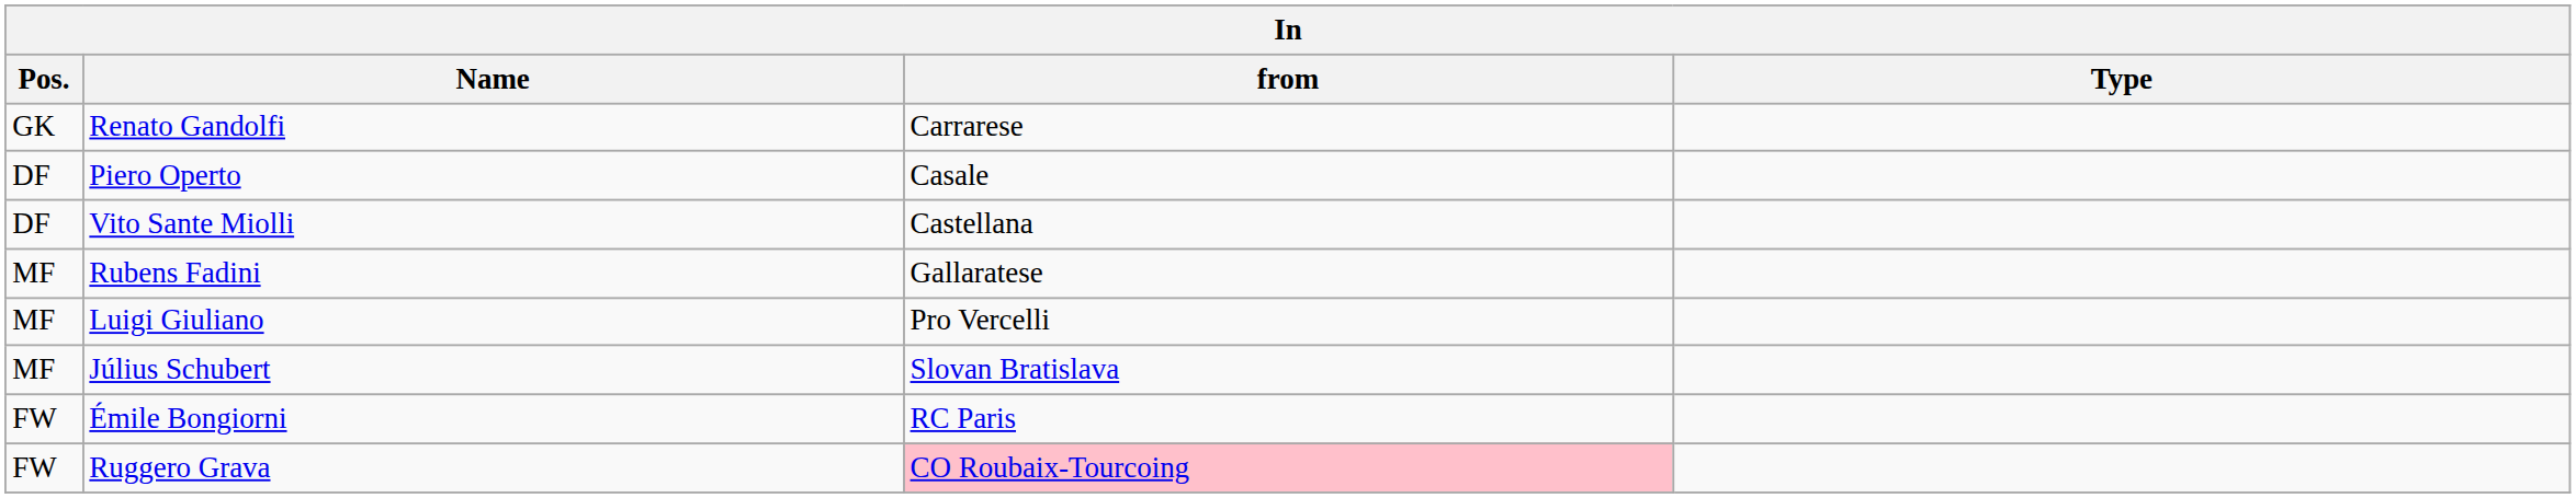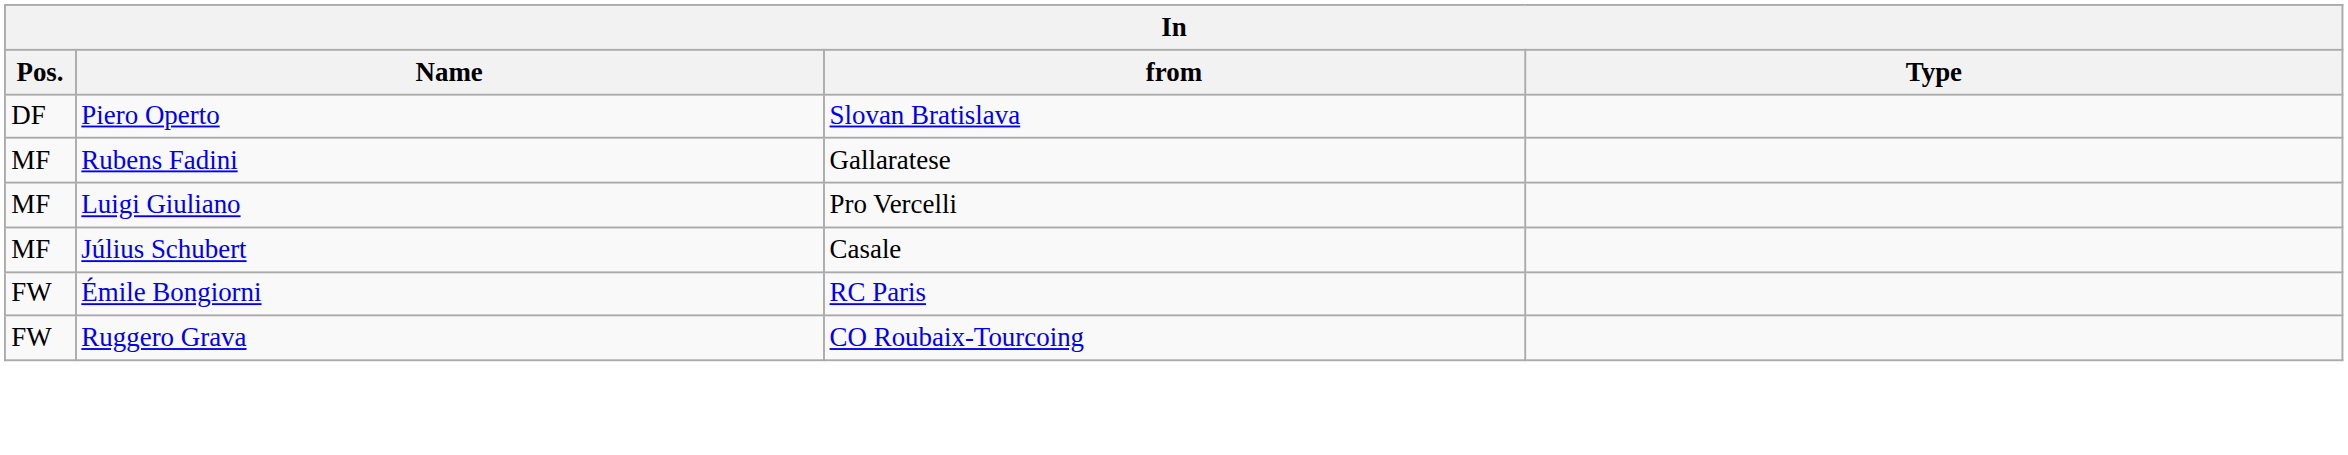 <table class="wikitable" style="font-size:90%;width:99%;">
 <tr>
 <th colspan="4">In</th>
 </tr>
 <tr>
 <th width=3%>Pos.</th>
 <th width=32%>Name</th>
 <th width=30%>from</th>
 <th width=35%>Type</th>
 </tr>
 <tr>
-<td>GK</td>
-<td><a href='#'>Renato Gandolfi</a></td>
-<td>Carrarese</td>
-<td></td>
-</tr>
-<tr>
 <td>DF</td>
 <td><a href='#'>Piero Operto</a></td>
-<td>Casale</td>
-<td></td>
-</tr>
-<tr>
-<td>DF</td>
-<td><a href='#'>Vito Sante Miolli</a></td>
-<td>Castellana</td>
+<td><a href='#'>Slovan Bratislava</a></td>
 <td></td>
 </tr>
 <tr>
 <td>MF</td>
 <td><a href='#'>Rubens Fadini</a></td>
 <td>Gallaratese</td>
 <td></td>
 </tr>
 <tr>
 <td>MF</td>
 <td><a href='#'>Luigi Giuliano</a></td>
 <td>Pro Vercelli</td>
 <td></td>
 </tr>
 <tr>
 <td>MF</td>
 <td><a href='#'>Július Schubert</a></td>
-<td><a href='#'>Slovan Bratislava</a></td>
+<td>Casale</td>
 <td></td>
 </tr>
 <tr>
 <td>FW</td>
 <td><a href='#'>Émile Bongiorni</a></td>
 <td><a href='#'>RC Paris</a></td>
 <td></td>
 </tr>
 <tr>
 <td>FW</td>
 <td><a href='#'>Ruggero Grava</a></td>
-<td style="background: pink;"><a href='#'>CO Roubaix-Tourcoing</a></td>
+<td><a href='#'>CO Roubaix-Tourcoing</a></td>
 <td></td>
 </tr>
 </table>
